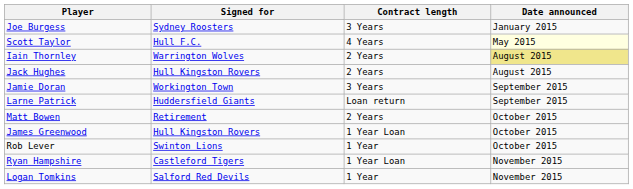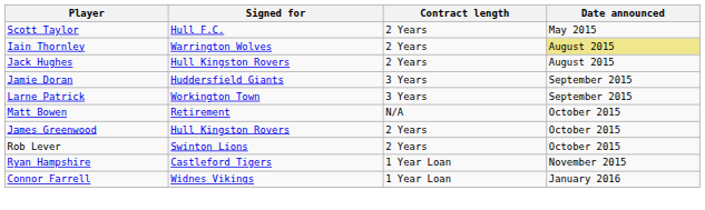 <table class="wikitable"  style="width:65%; font-size:90%;">
 <tr>
 <th>Player</th>
 <th>Signed for</th>
 <th>Contract length</th>
 <th>Date announced</th>
 </tr>
 <tr>
-<td> <a href='#'>Joe Burgess</a></td>
-<td><a href='#'>Sydney Roosters</a></td>
-<td>3 Years</td>
-<td>January 2015</td>
-</tr>
-<tr>
 <td> <a href='#'>Scott Taylor</a></td>
 <td><a href='#'>Hull F.C.</a></td>
-<td>4 Years</td>
-<td style="background: lightyellow;">May 2015</td>
+<td>2 Years</td>
+<td>May 2015</td>
 </tr>
 <tr>
 <td> <a href='#'>Iain Thornley</a></td>
 <td><a href='#'>Warrington Wolves</a></td>
 <td>2 Years</td>
 <td style="background: khaki;">August 2015</td>
 </tr>
 <tr>
 <td> <a href='#'>Jack Hughes</a></td>
 <td><a href='#'>Hull Kingston Rovers</a></td>
 <td>2 Years</td>
 <td>August 2015</td>
 </tr>
 <tr>
 <td> <a href='#'>Jamie Doran</a></td>
+<td><a href='#'>Huddersfield Giants</a></td>
+<td>3 Years</td>
+<td>September 2015</td>
+</tr>
+<tr>
+<td> <a href='#'>Larne Patrick</a></td>
 <td><a href='#'>Workington Town</a></td>
 <td>3 Years</td>
 <td>September 2015</td>
 </tr>
 <tr>
-<td> <a href='#'>Larne Patrick</a></td>
-<td><a href='#'>Huddersfield Giants</a></td>
-<td>Loan return</td>
-<td>September 2015</td>
-</tr>
-<tr>
 <td> <a href='#'>Matt Bowen</a></td>
 <td><a href='#'>Retirement</a></td>
-<td>2 Years</td>
+<td>N/A</td>
 <td>October 2015</td>
 </tr>
 <tr>
 <td> <a href='#'>James Greenwood</a></td>
 <td><a href='#'>Hull Kingston Rovers</a></td>
-<td>1 Year Loan</td>
+<td>2 Years</td>
 <td>October 2015</td>
 </tr>
 <tr>
 <td> Rob Lever</td>
 <td><a href='#'>Swinton Lions</a></td>
-<td>1 Year</td>
+<td>2 Years</td>
 <td>October 2015</td>
 </tr>
 <tr>
 <td> <a href='#'>Ryan Hampshire</a></td>
 <td><a href='#'>Castleford Tigers</a></td>
 <td>1 Year Loan</td>
 <td>November 2015</td>
 </tr>
 <tr>
-<td> <a href='#'>Logan Tomkins</a></td>
-<td><a href='#'>Salford Red Devils</a></td>
-<td>1 Year</td>
-<td>November 2015</td>
+<td> <a href='#'>Connor Farrell</a></td>
+<td><a href='#'>Widnes Vikings</a></td>
+<td>1 Year Loan</td>
+<td>January 2016</td>
 </tr>
 </table>
